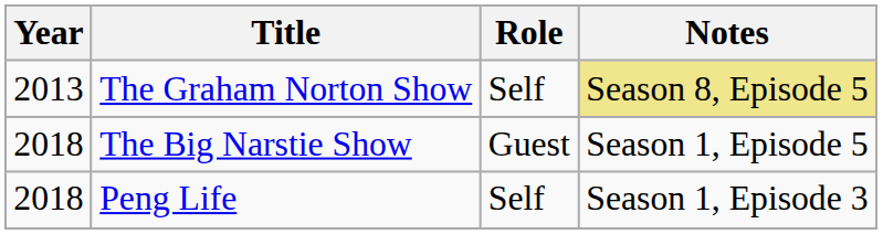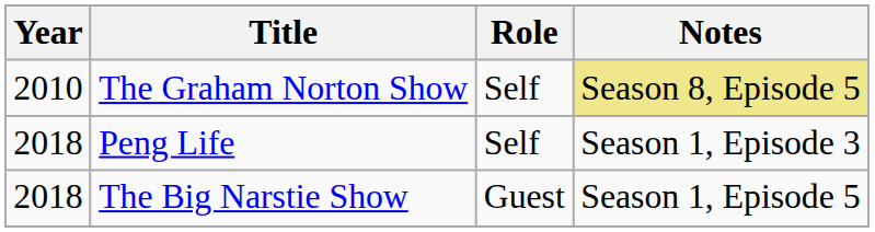 <table class="wikitable">
 <tr>
 <th>Year</th>
 <th>Title</th>
 <th>Role</th>
 <th>Notes</th>
 </tr>
 <tr>
-<td>2013</td>
+<td>2010</td>
 <td><a href='#'>The Graham Norton Show</a></td>
 <td>Self</td>
 <td style="background: khaki;">Season 8, Episode 5</td>
+</tr>
+<tr>
+<td>2018</td>
+<td><a href='#'>Peng Life</a></td>
+<td>Self</td>
+<td>Season 1, Episode 3</td>
 </tr>
 <tr>
 <td>2018</td>
 <td><a href='#'>The Big Narstie Show</a></td>
 <td>Guest</td>
 <td>Season 1, Episode 5</td>
 </tr>
 <tr>
-<td>2018</td>
-<td><a href='#'>Peng Life</a></td>
-<td>Self</td>
-<td>Season 1, Episode 3</td>
-</tr>
-<tr>
 </tr>
 </table>
